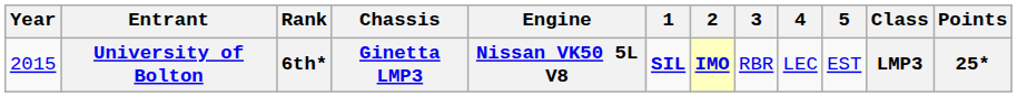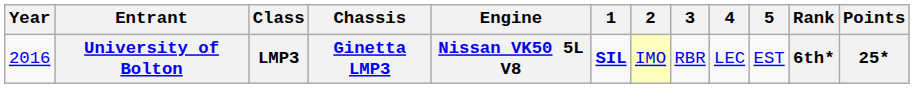 <table class="wikitable" style="text-align:center; font-size:90%">
 <tr>
 <th>Year</th>
 <th>Entrant</th>
-<th>Rank</th>
+<th>Class</th>
 <th>Chassis</th>
 <th>Engine</th>
 <th>1</th>
 <th>2</th>
 <th>3</th>
 <th>4</th>
 <th>5</th>
-<th>Class</th>
+<th>Rank</th>
 <th>Points</th>
 </tr>
 <tr>
-<td><a href='#'>2015</a></td>
+<td><a href='#'>2016</a></td>
 <th><a href='#'>University of Bolton</a></th>
-<th>6th*</th>
+<th>LMP3</th>
 <th><a href='#'>Ginetta LMP3</a></th>
 <th><a href='#'>Nissan VK50</a> 5L V8</th>
 <td style="background:#;"><strong><a href='#'>SIL</a></strong></td>
-<td style="background:#FFFFBF;"><strong><a href='#'>IMO</a><br></strong></td>
+<td style="background:#FFFFBF;"><a href='#'>IMO</a><br></td>
 <td style="background:#;"><a href='#'>RBR</a></td>
 <td style="background:#;"><a href='#'>LEC</a></td>
 <td style="background:#;"><a href='#'>EST</a></td>
-<th>LMP3</th>
+<th>6th*</th>
 <th>25*</th>
 </tr>
 </table>
